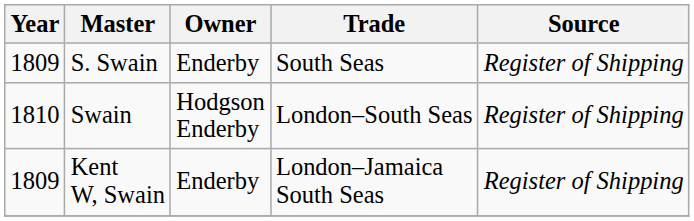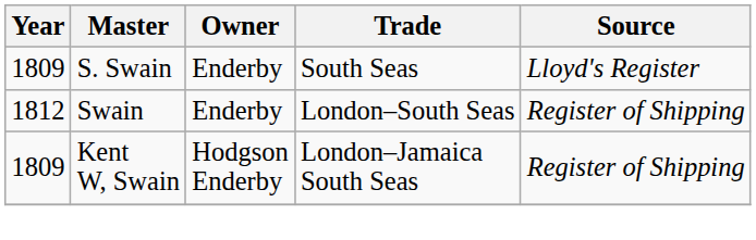 <table class="sortable wikitable">
 <tr>
 <th>Year</th>
 <th>Master</th>
 <th>Owner</th>
 <th>Trade</th>
 <th>Source</th>
 </tr>
 <tr>
 <td>1809</td>
 <td>S. Swain</td>
 <td>Enderby</td>
 <td>South Seas</td>
-<td><em>Register of Shipping</em></td>
+<td><em>Lloyd's Register</em></td>
 </tr>
 <tr>
-<td>1810</td>
+<td>1812</td>
 <td>Swain</td>
-<td>Hodgson<br>Enderby</td>
+<td>Enderby</td>
 <td>London–South Seas</td>
 <td><em>Register of Shipping</em></td>
 </tr>
 <tr>
 <td>1809</td>
 <td>Kent<br>W, Swain</td>
-<td>Enderby</td>
+<td>Hodgson<br>Enderby</td>
 <td>London–Jamaica<br>South Seas</td>
 <td><em>Register of Shipping</em></td>
 </tr>
 <tr>
 </tr>
 </table>
